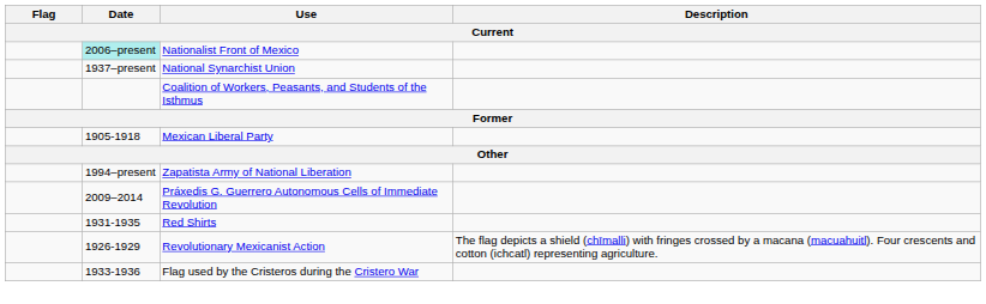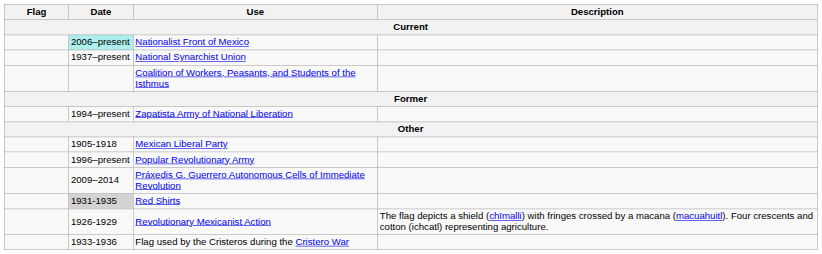 <table class="wikitable">
 <tr>
 <th width="100">Flag</th>
 <th width="100">Date</th>
 <th width="400">Use</th>
 <th width="725">Description</th>
 </tr>
 <tr>
 <th colspan="4">Current</th>
 </tr>
 <tr>
 <td></td>
 <td style="background: paleturquoise;">2006–present</td>
 <td><a href='#'>Nationalist Front of Mexico</a></td>
 <td></td>
 </tr>
 <tr>
 <td></td>
 <td>1937–present</td>
 <td><a href='#'>National Synarchist Union</a></td>
 <td></td>
 </tr>
 <tr>
 <td></td>
 <td></td>
 <td><a href='#'>Coalition of Workers, Peasants, and Students of the Isthmus</a></td>
 <td></td>
 </tr>
 <tr>
 <th colspan="4">Former</th>
 </tr>
 <tr>
 <td></td>
-<td>1905-1918</td>
-<td><a href='#'>Mexican Liberal Party</a></td>
+<td>1994–present</td>
+<td><a href='#'>Zapatista Army of National Liberation</a></td>
 <td></td>
 </tr>
 <tr>
 <th colspan="4">Other</th>
 </tr>
 <tr>
 <td></td>
-<td>1994–present</td>
-<td><a href='#'>Zapatista Army of National Liberation</a></td>
+<td>1905-1918</td>
+<td><a href='#'>Mexican Liberal Party</a></td>
+<td></td>
+</tr>
+<tr>
+<td><br></td>
+<td>1996–present</td>
+<td><a href='#'>Popular Revolutionary Army</a></td>
 <td></td>
 </tr>
 <tr>
 <td></td>
 <td>2009–2014</td>
 <td><a href='#'>Práxedis G. Guerrero Autonomous Cells of Immediate Revolution</a></td>
 <td></td>
 </tr>
 <tr>
 <td></td>
-<td>1931-1935</td>
+<td style="background: lightgrey;">1931-1935</td>
 <td><a href='#'>Red Shirts</a></td>
 <td></td>
 </tr>
 <tr>
 <td></td>
 <td>1926-1929</td>
 <td><a href='#'>Revolutionary Mexicanist Action</a></td>
 <td>The flag depicts a shield (<a href='#'>chīmalli</a>) with fringes crossed by a macana (<a href='#'>macuahuitl</a>). Four crescents and cotton (ichcatl) representing agriculture.</td>
 </tr>
 <tr>
 <td></td>
 <td>1933-1936</td>
 <td>Flag used by the Cristeros during the <a href='#'>Cristero War</a></td>
 <td></td>
 </tr>
 </table>
